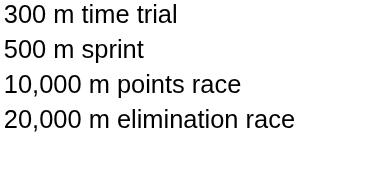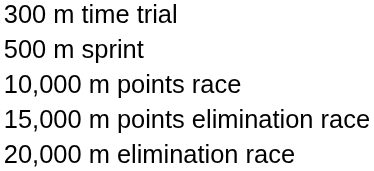 <table>
 <tr>
 <td>300 m time trial<br></td>
 <td></td>
 <td></td>
 <td></td>
 </tr>
 <tr>
 <td>500 m sprint<br></td>
 <td></td>
 <td></td>
 <td></td>
 </tr>
 <tr>
 <td>10,000 m points race<br></td>
 <td></td>
 <td></td>
 <td></td>
 </tr>
 <tr>
+<td>15,000 m points elimination race<br></td>
+<td></td>
+<td></td>
+<td></td>
+</tr>
+<tr>
 <td>20,000 m elimination race<br></td>
 <td></td>
 <td></td>
 <td></td>
 </tr>
 </table>
